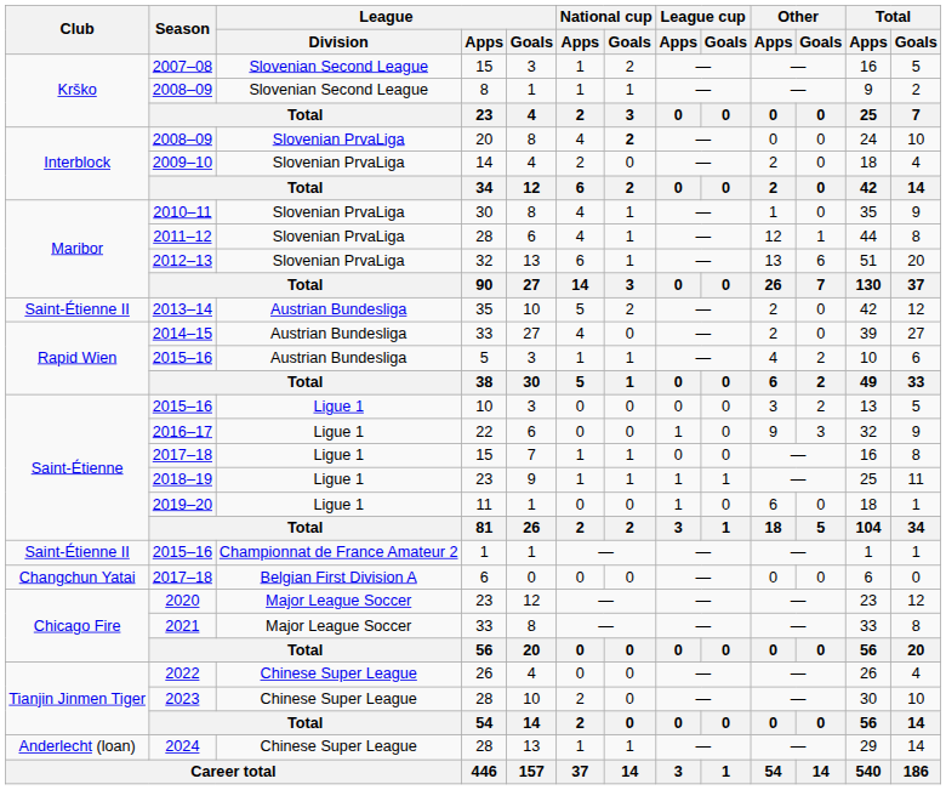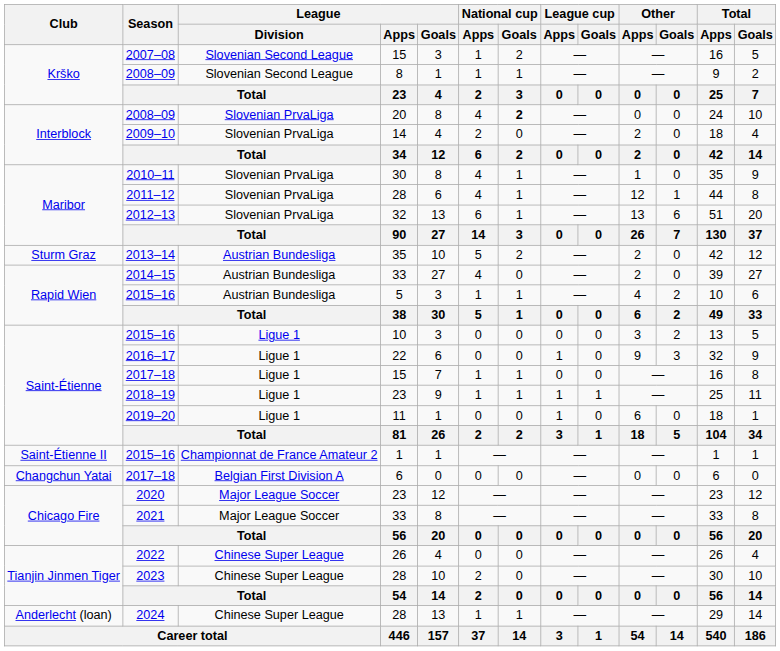 <table class="wikitable" style="text-align:center">
 <tr>
 <th rowspan="2">Club</th>
 <th rowspan="2">Season</th>
 <th colspan="3">League</th>
 <th colspan="2">National cup</th>
 <th colspan="2">League cup</th>
 <th colspan="2">Other</th>
 <th colspan="2">Total</th>
 </tr>
 <tr>
 <th>Division</th>
 <th>Apps</th>
 <th>Goals</th>
 <th>Apps</th>
 <th>Goals</th>
 <th>Apps</th>
 <th>Goals</th>
 <th>Apps</th>
 <th>Goals</th>
 <th>Apps</th>
 <th>Goals</th>
 </tr>
 <tr>
 <td rowspan="3"><a href='#'>Krško</a></td>
 <td><a href='#'>2007–08</a></td>
 <td><a href='#'>Slovenian Second League</a></td>
 <td>15</td>
 <td>3</td>
 <td>1</td>
 <td>2</td>
 <td colspan="2">—</td>
 <td colspan="2">—</td>
 <td>16</td>
 <td>5</td>
 </tr>
 <tr>
 <td><a href='#'>2008–09</a></td>
 <td>Slovenian Second League</td>
 <td>8</td>
 <td>1</td>
 <td>1</td>
 <td>1</td>
 <td colspan="2">—</td>
 <td colspan="2">—</td>
 <td>9</td>
 <td>2</td>
 </tr>
 <tr>
 <th colspan="2">Total</th>
 <th>23</th>
 <th>4</th>
 <th>2</th>
 <th>3</th>
 <th>0</th>
 <th>0</th>
 <th>0</th>
 <th>0</th>
 <th>25</th>
 <th>7</th>
 </tr>
 <tr>
 <td rowspan="3"><a href='#'>Interblock</a></td>
 <td><a href='#'>2008–09</a></td>
 <td><a href='#'>Slovenian PrvaLiga</a></td>
 <td>20</td>
 <td>8</td>
 <td>4</td>
 <td><strong>2</strong></td>
 <td colspan="2">—</td>
 <td>0</td>
 <td>0</td>
 <td>24</td>
 <td>10</td>
 </tr>
 <tr>
 <td><a href='#'>2009–10</a></td>
 <td>Slovenian PrvaLiga</td>
 <td>14</td>
 <td>4</td>
 <td>2</td>
 <td>0</td>
 <td colspan="2">—</td>
 <td>2</td>
 <td>0</td>
 <td>18</td>
 <td>4</td>
 </tr>
 <tr>
 <th colspan="2">Total</th>
 <th>34</th>
 <th>12</th>
 <th>6</th>
 <th>2</th>
 <th>0</th>
 <th>0</th>
 <th>2</th>
 <th>0</th>
 <th>42</th>
 <th>14</th>
 </tr>
 <tr>
 <td rowspan="4"><a href='#'>Maribor</a></td>
 <td><a href='#'>2010–11</a></td>
 <td>Slovenian PrvaLiga</td>
 <td>30</td>
 <td>8</td>
 <td>4</td>
 <td>1</td>
 <td colspan="2">—</td>
 <td>1</td>
 <td>0</td>
 <td>35</td>
 <td>9</td>
 </tr>
 <tr>
 <td><a href='#'>2011–12</a></td>
 <td>Slovenian PrvaLiga</td>
 <td>28</td>
 <td>6</td>
 <td>4</td>
 <td>1</td>
 <td colspan="2">—</td>
 <td>12</td>
 <td>1</td>
 <td>44</td>
 <td>8</td>
 </tr>
 <tr>
 <td><a href='#'>2012–13</a></td>
 <td>Slovenian PrvaLiga</td>
 <td>32</td>
 <td>13</td>
 <td>6</td>
 <td>1</td>
 <td colspan="2">—</td>
 <td>13</td>
 <td>6</td>
 <td>51</td>
 <td>20</td>
 </tr>
 <tr>
 <th colspan="2">Total</th>
 <th>90</th>
 <th>27</th>
 <th>14</th>
 <th>3</th>
 <th>0</th>
 <th>0</th>
 <th>26</th>
 <th>7</th>
 <th>130</th>
 <th>37</th>
 </tr>
 <tr>
-<td><a href='#'>Saint-Étienne II</a></td>
+<td><a href='#'>Sturm Graz</a></td>
 <td><a href='#'>2013–14</a></td>
 <td><a href='#'>Austrian Bundesliga</a></td>
 <td>35</td>
 <td>10</td>
 <td>5</td>
 <td>2</td>
 <td colspan="2">—</td>
 <td>2</td>
 <td>0</td>
 <td>42</td>
 <td>12</td>
 </tr>
 <tr>
 <td rowspan="3"><a href='#'>Rapid Wien</a></td>
 <td><a href='#'>2014–15</a></td>
 <td>Austrian Bundesliga</td>
 <td>33</td>
 <td>27</td>
 <td>4</td>
 <td>0</td>
 <td colspan="2">—</td>
 <td>2</td>
 <td>0</td>
 <td>39</td>
 <td>27</td>
 </tr>
 <tr>
 <td><a href='#'>2015–16</a></td>
 <td>Austrian Bundesliga</td>
 <td>5</td>
 <td>3</td>
 <td>1</td>
 <td>1</td>
 <td colspan="2">—</td>
 <td>4</td>
 <td>2</td>
 <td>10</td>
 <td>6</td>
 </tr>
 <tr>
 <th colspan="2">Total</th>
 <th>38</th>
 <th>30</th>
 <th>5</th>
 <th>1</th>
 <th>0</th>
 <th>0</th>
 <th>6</th>
 <th>2</th>
 <th>49</th>
 <th>33</th>
 </tr>
 <tr>
 <td rowspan="6"><a href='#'>Saint-Étienne</a></td>
 <td><a href='#'>2015–16</a></td>
 <td><a href='#'>Ligue 1</a></td>
 <td>10</td>
 <td>3</td>
 <td>0</td>
 <td>0</td>
 <td>0</td>
 <td>0</td>
 <td>3</td>
 <td>2</td>
 <td>13</td>
 <td>5</td>
 </tr>
 <tr>
 <td><a href='#'>2016–17</a></td>
 <td>Ligue 1</td>
 <td>22</td>
 <td>6</td>
 <td>0</td>
 <td>0</td>
 <td>1</td>
 <td>0</td>
 <td>9</td>
 <td>3</td>
 <td>32</td>
 <td>9</td>
 </tr>
 <tr>
 <td><a href='#'>2017–18</a></td>
 <td>Ligue 1</td>
 <td>15</td>
 <td>7</td>
 <td>1</td>
 <td>1</td>
 <td>0</td>
 <td>0</td>
 <td colspan="2">—</td>
 <td>16</td>
 <td>8</td>
 </tr>
 <tr>
 <td><a href='#'>2018–19</a></td>
 <td>Ligue 1</td>
 <td>23</td>
 <td>9</td>
 <td>1</td>
 <td>1</td>
 <td>1</td>
 <td>1</td>
 <td colspan="2">—</td>
 <td>25</td>
 <td>11</td>
 </tr>
 <tr>
 <td><a href='#'>2019–20</a></td>
 <td>Ligue 1</td>
 <td>11</td>
 <td>1</td>
 <td>0</td>
 <td>0</td>
 <td>1</td>
 <td>0</td>
 <td>6</td>
 <td>0</td>
 <td>18</td>
 <td>1</td>
 </tr>
 <tr>
 <th colspan="2">Total</th>
 <th>81</th>
 <th>26</th>
 <th>2</th>
 <th>2</th>
 <th>3</th>
 <th>1</th>
 <th>18</th>
 <th>5</th>
 <th>104</th>
 <th>34</th>
 </tr>
 <tr>
 <td><a href='#'>Saint-Étienne II</a></td>
 <td><a href='#'>2015–16</a></td>
 <td><a href='#'>Championnat de France Amateur 2</a></td>
 <td>1</td>
 <td>1</td>
 <td colspan="2">—</td>
 <td colspan="2">—</td>
 <td colspan="2">—</td>
 <td>1</td>
 <td>1</td>
 </tr>
 <tr>
 <td><a href='#'>Changchun Yatai</a></td>
 <td><a href='#'>2017–18</a></td>
 <td><a href='#'>Belgian First Division A</a></td>
 <td>6</td>
 <td>0</td>
 <td>0</td>
 <td>0</td>
 <td colspan="2">—</td>
 <td>0</td>
 <td>0</td>
 <td>6</td>
 <td>0</td>
 </tr>
 <tr>
 <td rowspan="3"><a href='#'>Chicago Fire</a></td>
 <td><a href='#'>2020</a></td>
 <td><a href='#'>Major League Soccer</a></td>
 <td>23</td>
 <td>12</td>
 <td colspan="2">—</td>
 <td colspan="2">—</td>
 <td colspan="2">—</td>
 <td>23</td>
 <td>12</td>
 </tr>
 <tr>
 <td><a href='#'>2021</a></td>
 <td>Major League Soccer</td>
 <td>33</td>
 <td>8</td>
 <td colspan="2">—</td>
 <td colspan="2">—</td>
 <td colspan="2">—</td>
 <td>33</td>
 <td>8</td>
 </tr>
 <tr>
 <th colspan="2">Total</th>
 <th>56</th>
 <th>20</th>
 <th>0</th>
 <th>0</th>
 <th>0</th>
 <th>0</th>
 <th>0</th>
 <th>0</th>
 <th>56</th>
 <th>20</th>
 </tr>
 <tr>
 <td rowspan="3"><a href='#'>Tianjin Jinmen Tiger</a></td>
 <td><a href='#'>2022</a></td>
 <td><a href='#'>Chinese Super League</a></td>
 <td>26</td>
 <td>4</td>
 <td>0</td>
 <td>0</td>
 <td colspan="2">—</td>
 <td colspan="2">—</td>
 <td>26</td>
 <td>4</td>
 </tr>
 <tr>
 <td><a href='#'>2023</a></td>
 <td>Chinese Super League</td>
 <td>28</td>
 <td>10</td>
 <td>2</td>
 <td>0</td>
 <td colspan="2">—</td>
 <td colspan="2">—</td>
 <td>30</td>
 <td>10</td>
 </tr>
 <tr>
 <th colspan="2">Total</th>
 <th>54</th>
 <th>14</th>
 <th>2</th>
 <th>0</th>
 <th>0</th>
 <th>0</th>
 <th>0</th>
 <th>0</th>
 <th>56</th>
 <th>14</th>
 </tr>
 <tr>
 <td><a href='#'>Anderlecht</a> (loan)</td>
 <td><a href='#'>2024</a></td>
 <td>Chinese Super League</td>
 <td>28</td>
 <td>13</td>
 <td>1</td>
 <td>1</td>
 <td colspan="2">—</td>
 <td colspan="2">—</td>
 <td>29</td>
 <td>14</td>
 </tr>
 <tr>
 <th colspan="3">Career total</th>
 <th>446</th>
 <th>157</th>
 <th>37</th>
 <th>14</th>
 <th>3</th>
 <th>1</th>
 <th>54</th>
 <th>14</th>
 <th>540</th>
 <th>186</th>
 </tr>
 </table>
